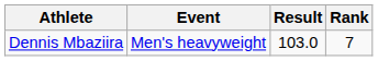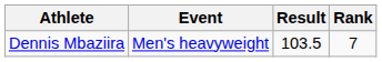 <table class=wikitable style=font-size:90%;text-align:center>
 <tr>
 <th>Athlete</th>
 <th>Event</th>
 <th>Result</th>
 <th>Rank</th>
 </tr>
 <tr>
 <td align=left><a href='#'>Dennis Mbaziira</a></td>
 <td align=left><a href='#'>Men's heavyweight</a></td>
-<td>103.0</td>
+<td>103.5</td>
 <td>7</td>
 </tr>
 </table>
